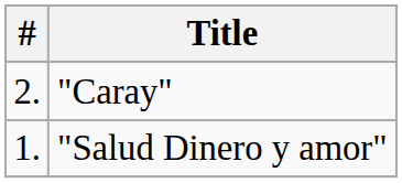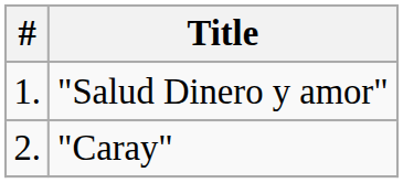 <table class="wikitable">
 <tr>
 <th>#</th>
 <th>Title</th>
 </tr>
 <tr>
+<td>1.</td>
+<td>"Salud Dinero y amor"</td>
+</tr>
+<tr>
 <td>2.</td>
 <td>"Caray"</td>
 </tr>
 <tr>
-<td>1.</td>
-<td>"Salud Dinero y amor"</td>
-</tr>
-<tr>
 </tr>
 </table>
